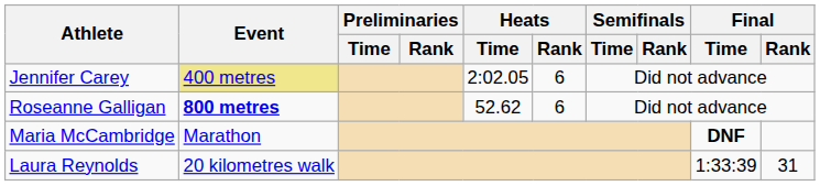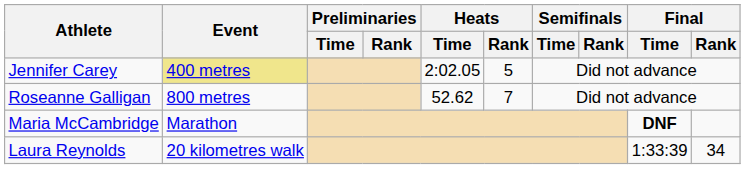 <table class=wikitable style="font-size:90%;">
 <tr>
 <th rowspan="2">Athlete</th>
 <th rowspan="2">Event</th>
 <th colspan="2">Preliminaries</th>
 <th colspan="2">Heats</th>
 <th colspan="2">Semifinals</th>
 <th colspan="2">Final</th>
 </tr>
 <tr>
 <th>Time</th>
 <th>Rank</th>
 <th>Time</th>
 <th>Rank</th>
 <th>Time</th>
 <th>Rank</th>
 <th>Time</th>
 <th>Rank</th>
 </tr>
 <tr style="border-top: single;">
 <td><a href='#'>Jennifer Carey</a></td>
 <td style="background: khaki;"><a href='#'>400 metres</a></td>
 <td colspan= 2 bgcolor="wheat"></td>
 <td align=center>2:02.05</td>
-<td align=center>6</td>
+<td align=center>5</td>
 <td align=center colspan= 4>Did not advance</td>
 </tr>
 <tr style="border-top: single;">
 <td><a href='#'>Roseanne Galligan</a></td>
-<td><strong><a href='#'>800 metres</a></strong></td>
+<td><a href='#'>800 metres</a></td>
 <td colspan= 2 bgcolor="wheat"></td>
 <td align=center>52.62</td>
-<td align=center>6</td>
+<td align=center>7</td>
 <td align=center colspan= 4>Did not advance</td>
 </tr>
 <tr style="border-top: single;">
 <td><a href='#'>Maria McCambridge</a></td>
 <td><a href='#'>Marathon</a></td>
 <td colspan= 6 bgcolor="wheat"></td>
 <td align=center><strong>DNF</strong></td>
 <td align=center></td>
 </tr>
 <tr style="border-top: single;">
 <td><a href='#'>Laura Reynolds</a></td>
 <td><a href='#'>20 kilometres walk</a></td>
 <td colspan= 6 bgcolor="wheat"></td>
 <td align=center>1:33:39</td>
-<td align=center>31</td>
+<td align=center>34</td>
 </tr>
 </table>
